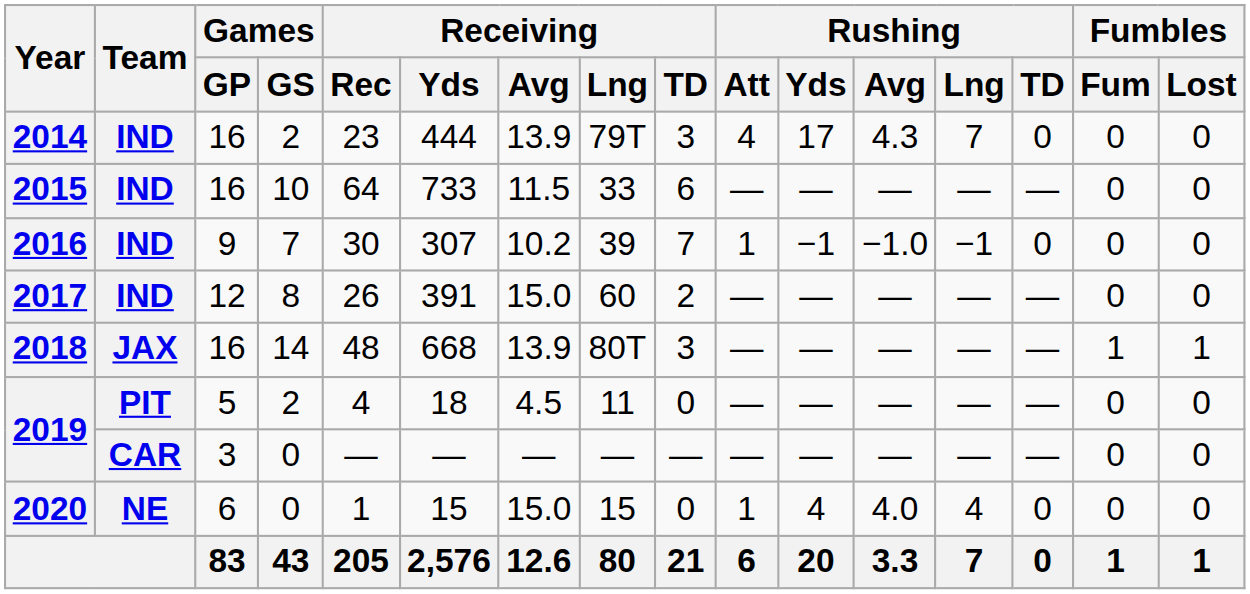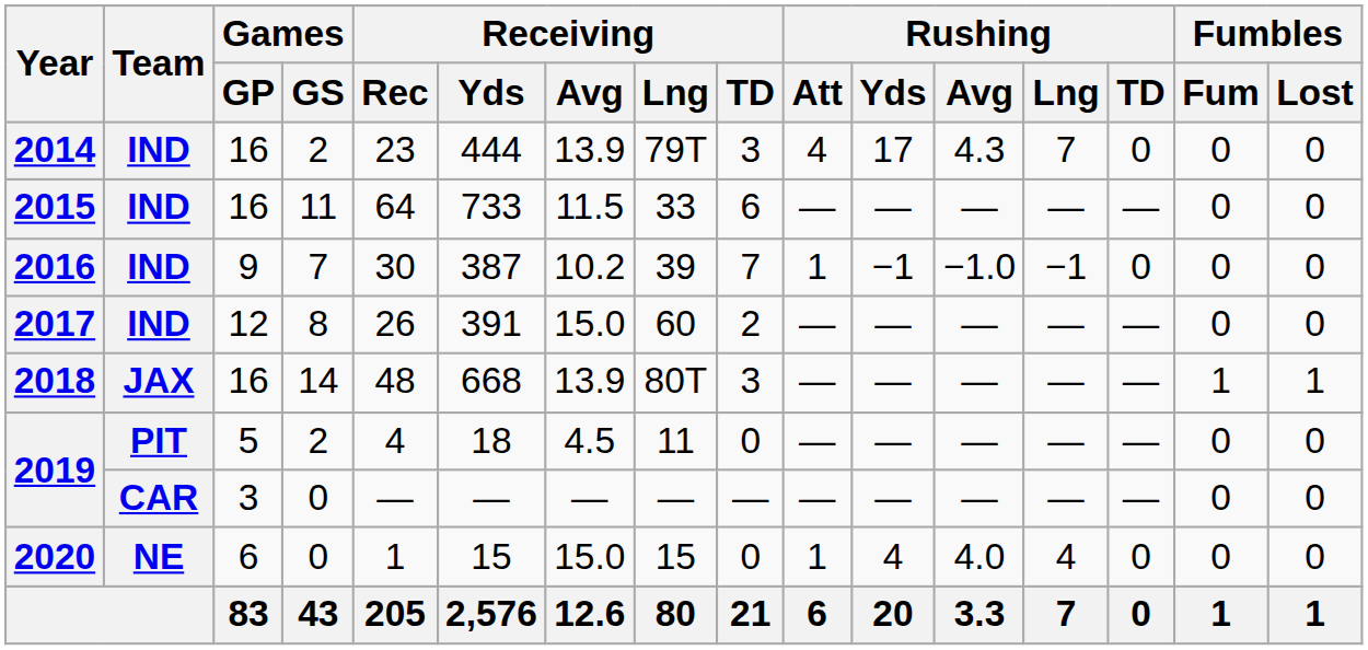 <table class=wikitable style="text-align:center;">
 <tr>
 <th rowspan="2">Year</th>
 <th rowspan="2">Team</th>
 <th colspan="2">Games</th>
 <th colspan="5">Receiving</th>
 <th colspan="5">Rushing</th>
 <th colspan="2">Fumbles</th>
 </tr>
 <tr>
 <th>GP</th>
 <th>GS</th>
 <th>Rec</th>
 <th>Yds</th>
 <th>Avg</th>
 <th>Lng</th>
 <th>TD</th>
 <th>Att</th>
 <th>Yds</th>
 <th>Avg</th>
 <th>Lng</th>
 <th>TD</th>
 <th>Fum</th>
 <th>Lost</th>
 </tr>
 <tr>
 <th><a href='#'>2014</a></th>
 <th><a href='#'>IND</a></th>
 <td>16</td>
 <td>2</td>
 <td>23</td>
 <td>444</td>
 <td>13.9</td>
 <td>79T</td>
 <td>3</td>
 <td>4</td>
 <td>17</td>
 <td>4.3</td>
 <td>7</td>
 <td>0</td>
 <td>0</td>
 <td>0</td>
 </tr>
 <tr>
 <th><a href='#'>2015</a></th>
 <th><a href='#'>IND</a></th>
 <td>16</td>
-<td>10</td>
+<td>11</td>
 <td>64</td>
 <td>733</td>
 <td>11.5</td>
 <td>33</td>
 <td>6</td>
 <td>—</td>
 <td>—</td>
 <td>—</td>
 <td>—</td>
 <td>—</td>
 <td>0</td>
 <td>0</td>
 </tr>
 <tr>
 <th><a href='#'>2016</a></th>
 <th><a href='#'>IND</a></th>
 <td>9</td>
 <td>7</td>
 <td>30</td>
-<td>307</td>
+<td>387</td>
 <td>10.2</td>
 <td>39</td>
 <td>7</td>
 <td>1</td>
 <td>−1</td>
 <td>−1.0</td>
 <td>−1</td>
 <td>0</td>
 <td>0</td>
 <td>0</td>
 </tr>
 <tr>
 <th><a href='#'>2017</a></th>
 <th><a href='#'>IND</a></th>
 <td>12</td>
 <td>8</td>
 <td>26</td>
 <td>391</td>
 <td>15.0</td>
 <td>60</td>
 <td>2</td>
 <td>—</td>
 <td>—</td>
 <td>—</td>
 <td>—</td>
 <td>—</td>
 <td>0</td>
 <td>0</td>
 </tr>
 <tr>
 <th><a href='#'>2018</a></th>
 <th><a href='#'>JAX</a></th>
 <td>16</td>
 <td>14</td>
 <td>48</td>
 <td>668</td>
 <td>13.9</td>
 <td>80T</td>
 <td>3</td>
 <td>—</td>
 <td>—</td>
 <td>—</td>
 <td>—</td>
 <td>—</td>
 <td>1</td>
 <td>1</td>
 </tr>
 <tr>
 <th rowspan="2"><a href='#'>2019</a></th>
 <th><a href='#'>PIT</a></th>
 <td>5</td>
 <td>2</td>
 <td>4</td>
 <td>18</td>
 <td>4.5</td>
 <td>11</td>
 <td>0</td>
 <td>—</td>
 <td>—</td>
 <td>—</td>
 <td>—</td>
 <td>—</td>
 <td>0</td>
 <td>0</td>
 </tr>
 <tr>
 <th><a href='#'>CAR</a></th>
 <td>3</td>
 <td>0</td>
 <td>—</td>
 <td>—</td>
 <td>—</td>
 <td>—</td>
 <td>—</td>
 <td>—</td>
 <td>—</td>
 <td>—</td>
 <td>—</td>
 <td>—</td>
 <td>0</td>
 <td>0</td>
 </tr>
 <tr>
 <th><a href='#'>2020</a></th>
 <th><a href='#'>NE</a></th>
 <td>6</td>
 <td>0</td>
 <td>1</td>
 <td>15</td>
 <td>15.0</td>
 <td>15</td>
 <td>0</td>
 <td>1</td>
 <td>4</td>
 <td>4.0</td>
 <td>4</td>
 <td>0</td>
 <td>0</td>
 <td>0</td>
 </tr>
 <tr>
 <th colspan="2"></th>
 <th>83</th>
 <th>43</th>
 <th>205</th>
 <th>2,576</th>
 <th>12.6</th>
 <th>80</th>
 <th>21</th>
 <th>6</th>
 <th>20</th>
 <th>3.3</th>
 <th>7</th>
 <th>0</th>
 <th>1</th>
 <th>1</th>
 </tr>
 </table>
